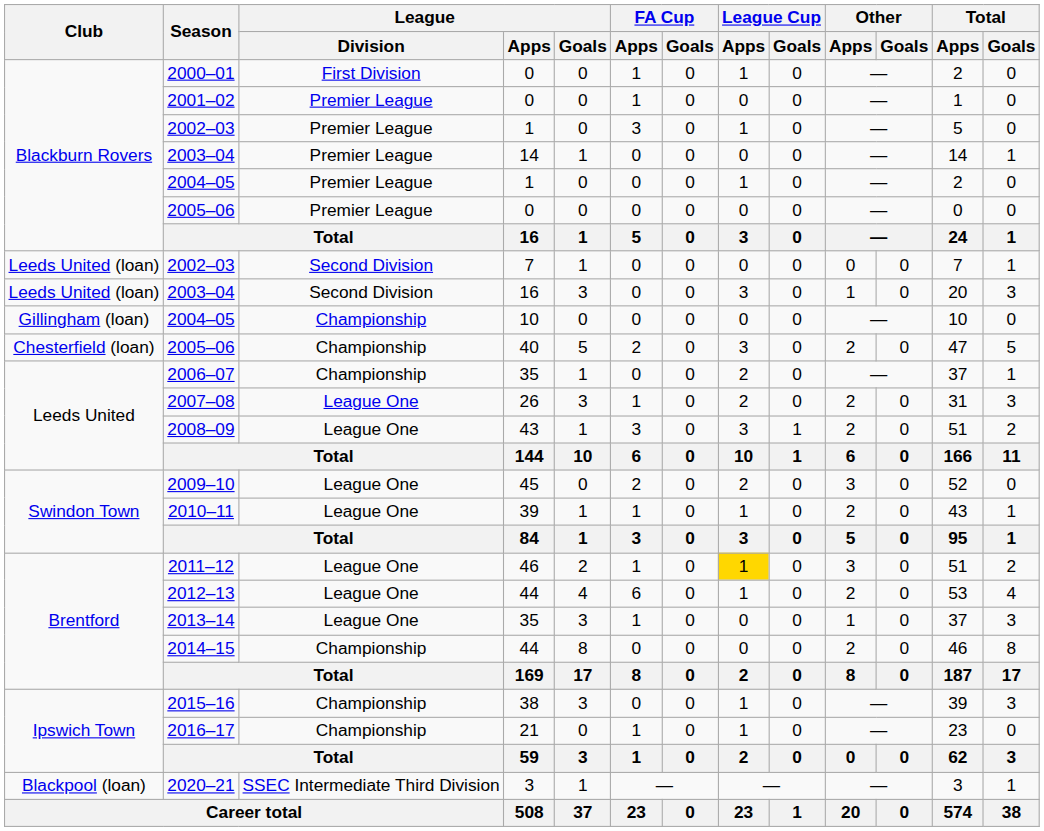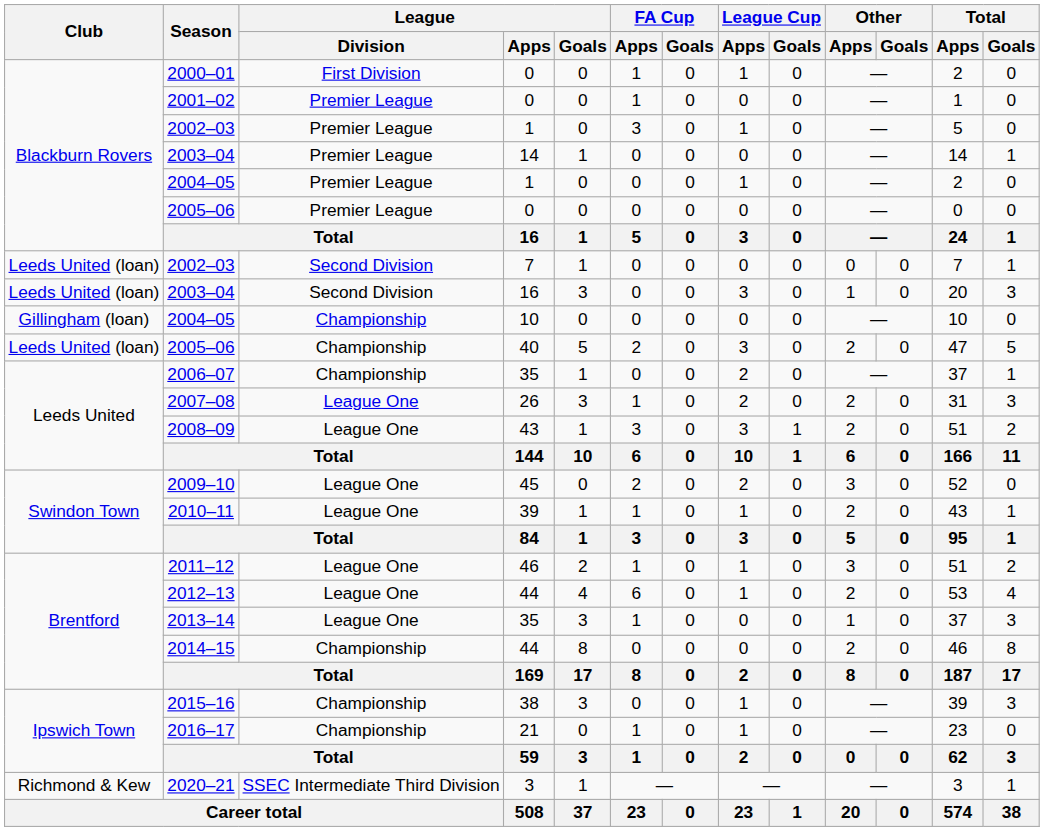 <table class="wikitable" style="text-align:center">
 <tr>
 <th rowspan="2">Club</th>
 <th rowspan="2">Season</th>
 <th colspan="3">League</th>
 <th colspan="2"><a href='#'>FA Cup</a></th>
 <th colspan="2"><a href='#'>League Cup</a></th>
 <th colspan="2">Other</th>
 <th colspan="2">Total</th>
 </tr>
 <tr>
 <th>Division</th>
 <th>Apps</th>
 <th>Goals</th>
 <th>Apps</th>
 <th>Goals</th>
 <th>Apps</th>
 <th>Goals</th>
 <th>Apps</th>
 <th>Goals</th>
 <th>Apps</th>
 <th>Goals</th>
 </tr>
 <tr>
 <td rowspan=7><a href='#'>Blackburn Rovers</a></td>
 <td><a href='#'>2000–01</a></td>
 <td><a href='#'>First Division</a></td>
 <td>0</td>
 <td>0</td>
 <td>1</td>
 <td>0</td>
 <td>1</td>
 <td>0</td>
 <td colspan="2">—</td>
 <td>2</td>
 <td>0</td>
 </tr>
 <tr>
 <td><a href='#'>2001–02</a></td>
 <td><a href='#'>Premier League</a></td>
 <td>0</td>
 <td>0</td>
 <td>1</td>
 <td>0</td>
 <td>0</td>
 <td>0</td>
 <td colspan="2">—</td>
 <td>1</td>
 <td>0</td>
 </tr>
 <tr>
 <td><a href='#'>2002–03</a></td>
 <td>Premier League</td>
 <td>1</td>
 <td>0</td>
 <td>3</td>
 <td>0</td>
 <td>1</td>
 <td>0</td>
 <td colspan="2">—</td>
 <td>5</td>
 <td>0</td>
 </tr>
 <tr>
 <td><a href='#'>2003–04</a></td>
 <td>Premier League</td>
 <td>14</td>
 <td>1</td>
 <td>0</td>
 <td>0</td>
 <td>0</td>
 <td>0</td>
 <td colspan="2">—</td>
 <td>14</td>
 <td>1</td>
 </tr>
 <tr>
 <td><a href='#'>2004–05</a></td>
 <td>Premier League</td>
 <td>1</td>
 <td>0</td>
 <td>0</td>
 <td>0</td>
 <td>1</td>
 <td>0</td>
 <td colspan="2">—</td>
 <td>2</td>
 <td>0</td>
 </tr>
 <tr>
 <td><a href='#'>2005–06</a></td>
 <td>Premier League</td>
 <td>0</td>
 <td>0</td>
 <td>0</td>
 <td>0</td>
 <td>0</td>
 <td>0</td>
 <td colspan="2">—</td>
 <td>0</td>
 <td>0</td>
 </tr>
 <tr>
 <th colspan="2">Total</th>
 <th>16</th>
 <th>1</th>
 <th>5</th>
 <th>0</th>
 <th>3</th>
 <th>0</th>
 <th colspan="2">—</th>
 <th>24</th>
 <th>1</th>
 </tr>
 <tr>
 <td><a href='#'>Leeds United</a> (loan)</td>
 <td><a href='#'>2002–03</a></td>
 <td><a href='#'>Second Division</a></td>
 <td>7</td>
 <td>1</td>
 <td>0</td>
 <td>0</td>
 <td>0</td>
 <td>0</td>
 <td>0</td>
 <td>0</td>
 <td>7</td>
 <td>1</td>
 </tr>
 <tr>
 <td><a href='#'>Leeds United</a> (loan)</td>
 <td><a href='#'>2003–04</a></td>
 <td>Second Division</td>
 <td>16</td>
 <td>3</td>
 <td>0</td>
 <td>0</td>
 <td>3</td>
 <td>0</td>
 <td>1</td>
 <td>0</td>
 <td>20</td>
 <td>3</td>
 </tr>
 <tr>
 <td><a href='#'>Gillingham</a> (loan)</td>
 <td><a href='#'>2004–05</a></td>
 <td><a href='#'>Championship</a></td>
 <td>10</td>
 <td>0</td>
 <td>0</td>
 <td>0</td>
 <td>0</td>
 <td>0</td>
 <td colspan="2">—</td>
 <td>10</td>
 <td>0</td>
 </tr>
 <tr>
-<td><a href='#'>Chesterfield</a> (loan)</td>
+<td><a href='#'>Leeds United</a> (loan)</td>
 <td><a href='#'>2005–06</a></td>
 <td>Championship</td>
 <td>40</td>
 <td>5</td>
 <td>2</td>
 <td>0</td>
 <td>3</td>
 <td>0</td>
 <td>2</td>
 <td>0</td>
 <td>47</td>
 <td>5</td>
 </tr>
 <tr>
 <td rowspan="4">Leeds United</td>
 <td><a href='#'>2006–07</a></td>
 <td>Championship</td>
 <td>35</td>
 <td>1</td>
 <td>0</td>
 <td>0</td>
 <td>2</td>
 <td>0</td>
 <td colspan="2">—</td>
 <td>37</td>
 <td>1</td>
 </tr>
 <tr>
 <td><a href='#'>2007–08</a></td>
 <td><a href='#'>League One</a></td>
 <td>26</td>
 <td>3</td>
 <td>1</td>
 <td>0</td>
 <td>2</td>
 <td>0</td>
 <td>2</td>
 <td>0</td>
 <td>31</td>
 <td>3</td>
 </tr>
 <tr>
 <td><a href='#'>2008–09</a></td>
 <td>League One</td>
 <td>43</td>
 <td>1</td>
 <td>3</td>
 <td>0</td>
 <td>3</td>
 <td>1</td>
 <td>2</td>
 <td>0</td>
 <td>51</td>
 <td>2</td>
 </tr>
 <tr>
 <th colspan="2">Total</th>
 <th>144</th>
 <th>10</th>
 <th>6</th>
 <th>0</th>
 <th>10</th>
 <th>1</th>
 <th>6</th>
 <th>0</th>
 <th>166</th>
 <th>11</th>
 </tr>
 <tr>
 <td rowspan="3"><a href='#'>Swindon Town</a></td>
 <td><a href='#'>2009–10</a></td>
 <td>League One</td>
 <td>45</td>
 <td>0</td>
 <td>2</td>
 <td>0</td>
 <td>2</td>
 <td>0</td>
 <td>3</td>
 <td>0</td>
 <td>52</td>
 <td>0</td>
 </tr>
 <tr>
 <td><a href='#'>2010–11</a></td>
 <td>League One</td>
 <td>39</td>
 <td>1</td>
 <td>1</td>
 <td>0</td>
 <td>1</td>
 <td>0</td>
 <td>2</td>
 <td>0</td>
 <td>43</td>
 <td>1</td>
 </tr>
 <tr>
 <th colspan="2">Total</th>
 <th>84</th>
 <th>1</th>
 <th>3</th>
 <th>0</th>
 <th>3</th>
 <th>0</th>
 <th>5</th>
 <th>0</th>
 <th>95</th>
 <th>1</th>
 </tr>
 <tr>
 <td rowspan="5"><a href='#'>Brentford</a></td>
 <td><a href='#'>2011–12</a></td>
 <td>League One</td>
 <td>46</td>
 <td>2</td>
 <td>1</td>
 <td>0</td>
-<td style="background: gold;">1</td>
+<td>1</td>
 <td>0</td>
 <td>3</td>
 <td>0</td>
 <td>51</td>
 <td>2</td>
 </tr>
 <tr>
 <td><a href='#'>2012–13</a></td>
 <td>League One</td>
 <td>44</td>
 <td>4</td>
 <td>6</td>
 <td>0</td>
 <td>1</td>
 <td>0</td>
 <td>2</td>
 <td>0</td>
 <td>53</td>
 <td>4</td>
 </tr>
 <tr>
 <td><a href='#'>2013–14</a></td>
 <td>League One</td>
 <td>35</td>
 <td>3</td>
 <td>1</td>
 <td>0</td>
 <td>0</td>
 <td>0</td>
 <td>1</td>
 <td>0</td>
 <td>37</td>
 <td>3</td>
 </tr>
 <tr>
 <td><a href='#'>2014–15</a></td>
 <td>Championship</td>
 <td>44</td>
 <td>8</td>
 <td>0</td>
 <td>0</td>
 <td>0</td>
 <td>0</td>
 <td>2</td>
 <td>0</td>
 <td>46</td>
 <td>8</td>
 </tr>
 <tr>
 <th colspan="2">Total</th>
 <th>169</th>
 <th>17</th>
 <th>8</th>
 <th>0</th>
 <th>2</th>
 <th>0</th>
 <th>8</th>
 <th>0</th>
 <th>187</th>
 <th>17</th>
 </tr>
 <tr>
 <td rowspan="3"><a href='#'>Ipswich Town</a></td>
 <td><a href='#'>2015–16</a></td>
 <td>Championship</td>
 <td>38</td>
 <td>3</td>
 <td>0</td>
 <td>0</td>
 <td>1</td>
 <td>0</td>
 <td colspan="2">—</td>
 <td>39</td>
 <td>3</td>
 </tr>
 <tr>
 <td><a href='#'>2016–17</a></td>
 <td>Championship</td>
 <td>21</td>
 <td>0</td>
 <td>1</td>
 <td>0</td>
 <td>1</td>
 <td>0</td>
 <td colspan="2">—</td>
 <td>23</td>
 <td>0</td>
 </tr>
 <tr>
 <th colspan="2">Total</th>
 <th>59</th>
 <th>3</th>
 <th>1</th>
 <th>0</th>
 <th>2</th>
 <th>0</th>
 <th>0</th>
 <th>0</th>
 <th>62</th>
 <th>3</th>
 </tr>
 <tr>
-<td><a href='#'>Blackpool</a> (loan)</td>
+<td>Richmond & Kew</td>
 <td><a href='#'>2020–21</a></td>
 <td><a href='#'>SSEC</a> Intermediate Third Division</td>
 <td>3</td>
 <td>1</td>
 <td colspan="2">—</td>
 <td colspan="2">—</td>
 <td colspan="2">—</td>
 <td>3</td>
 <td>1</td>
 </tr>
 <tr>
 <th colspan="3">Career total</th>
 <th>508</th>
 <th>37</th>
 <th>23</th>
 <th>0</th>
 <th>23</th>
 <th>1</th>
 <th>20</th>
 <th>0</th>
 <th>574</th>
 <th>38</th>
 </tr>
 </table>
